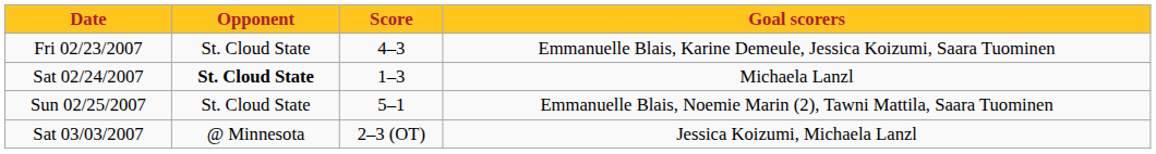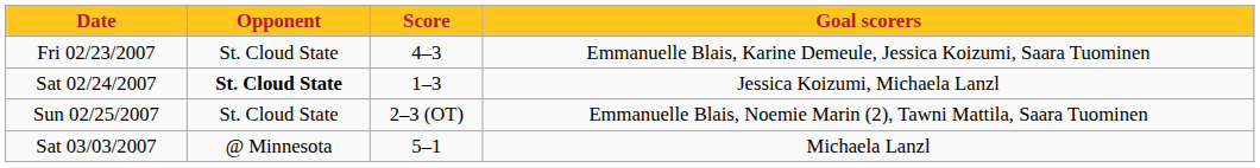 <table class="wikitable" width="80%">
 <tr align="center"  style=" background:#FFC61E;color:#AF1E2D;">
 <td><strong>Date</strong></td>
 <td><strong>Opponent</strong></td>
 <td><strong>Score</strong></td>
 <td><strong>Goal scorers</strong></td>
 </tr>
 <tr align="center" bgcolor="">
 <td>Fri 02/23/2007</td>
 <td>St. Cloud State</td>
 <td>4–3</td>
 <td>Emmanuelle Blais, Karine Demeule, Jessica Koizumi, Saara Tuominen</td>
 </tr>
 <tr align="center" bgcolor="">
 <td>Sat 02/24/2007</td>
 <td><strong>St. Cloud State</strong></td>
 <td>1–3</td>
-<td>Michaela Lanzl</td>
+<td>Jessica Koizumi, Michaela Lanzl</td>
 </tr>
 <tr align="center" bgcolor="">
 <td>Sun 02/25/2007</td>
 <td>St. Cloud State</td>
-<td>5–1</td>
+<td>2–3 (OT)</td>
 <td>Emmanuelle Blais, Noemie Marin (2), Tawni Mattila, Saara Tuominen</td>
 </tr>
 <tr align="center" bgcolor="">
 <td>Sat 03/03/2007</td>
 <td>@ Minnesota</td>
-<td>2–3 (OT)</td>
-<td>Jessica Koizumi, Michaela Lanzl</td>
+<td>5–1</td>
+<td>Michaela Lanzl</td>
 </tr>
 </table>
